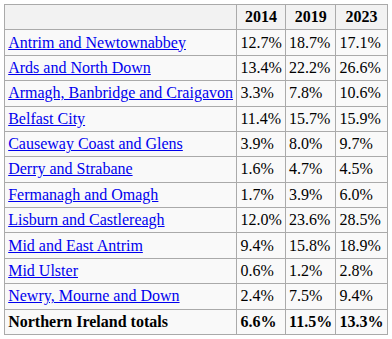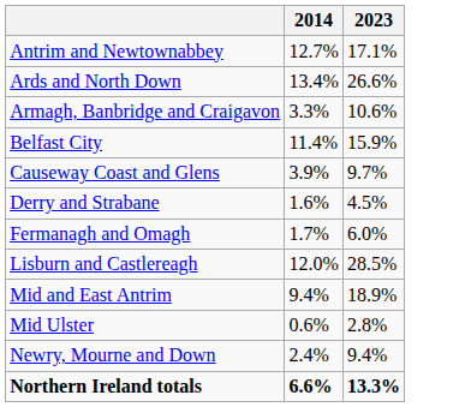 <table class="wikitable sortable">
 <tr style="background:#ccc;">
 <th></th>
 <th>2014</th>
-<th>2019</th>
 <th>2023</th>
 </tr>
 <tr>
 <td><a href='#'>Antrim and Newtownabbey</a></td>
 <td>12.7%</td>
-<td>18.7%</td>
 <td>17.1%</td>
 </tr>
 <tr>
 <td><a href='#'>Ards and North Down</a></td>
 <td>13.4%</td>
-<td>22.2%</td>
 <td>26.6%</td>
 </tr>
 <tr>
 <td><a href='#'>Armagh, Banbridge and Craigavon</a></td>
 <td>3.3%</td>
-<td>7.8%</td>
 <td>10.6%</td>
 </tr>
 <tr>
 <td><a href='#'>Belfast City</a></td>
 <td>11.4%</td>
-<td>15.7%</td>
 <td>15.9%</td>
 </tr>
 <tr>
 <td><a href='#'>Causeway Coast and Glens</a></td>
 <td>3.9%</td>
-<td>8.0%</td>
 <td>9.7%</td>
 </tr>
 <tr>
 <td><a href='#'>Derry and Strabane</a></td>
 <td>1.6%</td>
-<td>4.7%</td>
 <td>4.5%</td>
 </tr>
 <tr>
 <td><a href='#'>Fermanagh and Omagh</a></td>
 <td>1.7%</td>
-<td>3.9%</td>
 <td>6.0%</td>
 </tr>
 <tr>
 <td><a href='#'>Lisburn and Castlereagh</a></td>
 <td>12.0%</td>
-<td>23.6%</td>
 <td>28.5%</td>
 </tr>
 <tr>
 <td><a href='#'>Mid and East Antrim</a></td>
 <td>9.4%</td>
-<td>15.8%</td>
 <td>18.9%</td>
 </tr>
 <tr>
 <td><a href='#'>Mid Ulster</a></td>
 <td>0.6%</td>
-<td>1.2%</td>
 <td>2.8%</td>
 </tr>
 <tr>
 <td><a href='#'>Newry, Mourne and Down</a></td>
 <td>2.4%</td>
-<td>7.5%</td>
 <td>9.4%</td>
 </tr>
 <tr>
 <td><strong>Northern Ireland totals</strong></td>
 <td><strong>6.6%</strong></td>
-<td><strong>11.5%</strong></td>
 <td><strong>13.3%</strong></td>
 </tr>
 </table>
